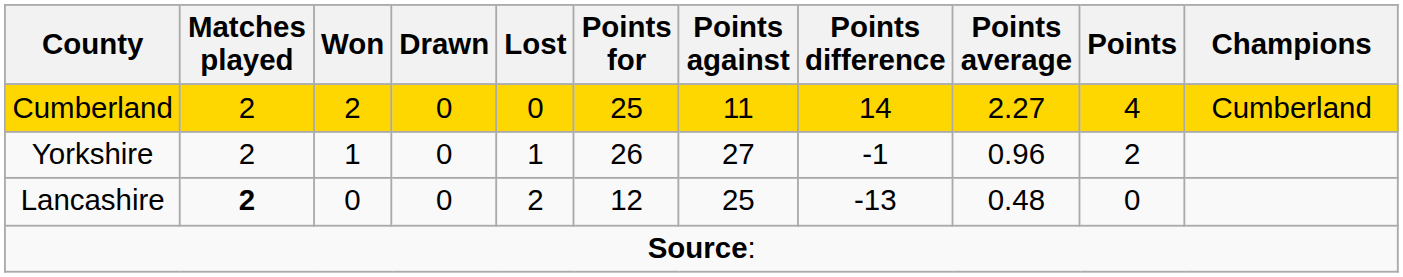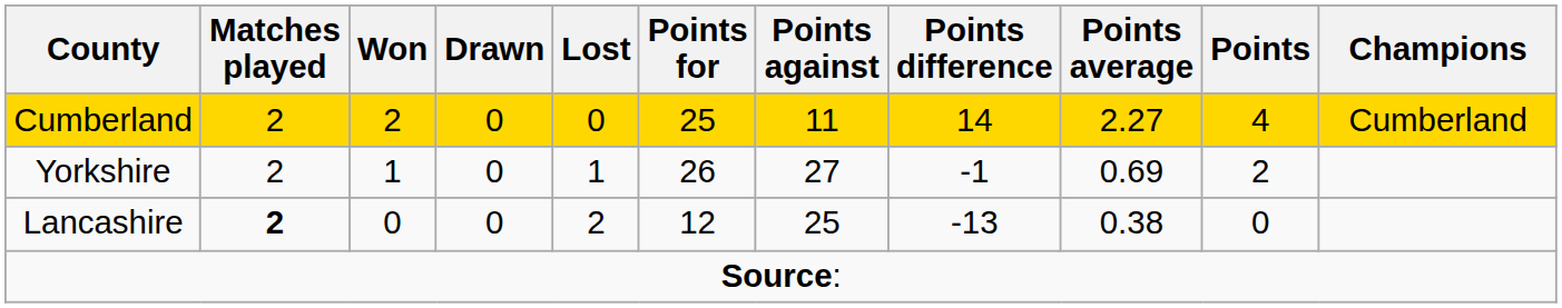 <table class="wikitable plainrowheaders" style="text-align: center; width: 60%">
 <tr>
 <th scope="col" style="width: 5%;">County</th>
 <th scope="col" style="width: 5%;">Matches played</th>
 <th scope="col" style="width: 5%;">Won</th>
 <th scope="col" style="width: 5%;">Drawn</th>
 <th scope="col" style="width: 5%;">Lost</th>
 <th scope="col" style="width: 5%;">Points for</th>
 <th scope="col" style="width: 5%;">Points against</th>
 <th scope="col" style="width: 5%;">Points difference</th>
 <th scope="col" style="width: 5%;">Points average</th>
 <th scope="col" style="width: 5%;">Points</th>
 <th scope="col" style="width: 15%;">Champions</th>
 </tr>
 <tr style="background: gold;">
 <td>Cumberland</td>
 <td>2</td>
 <td>2</td>
 <td>0</td>
 <td>0</td>
 <td>25</td>
 <td>11</td>
 <td>14</td>
 <td>2.27</td>
 <td>4</td>
 <td>Cumberland</td>
 </tr>
 <tr>
 <td>Yorkshire</td>
 <td>2</td>
 <td>1</td>
 <td>0</td>
 <td>1</td>
 <td>26</td>
 <td>27</td>
 <td>-1</td>
-<td>0.96</td>
+<td>0.69</td>
 <td>2</td>
 <td></td>
 </tr>
 <tr>
 <td>Lancashire</td>
 <td><strong>2</strong></td>
 <td>0</td>
 <td>0</td>
 <td>2</td>
 <td>12</td>
 <td>25</td>
 <td>-13</td>
-<td>0.48</td>
+<td>0.38</td>
 <td>0</td>
 <td></td>
 </tr>
 <tr>
 <td colspan="11"><strong>Source</strong>:</td>
 </tr>
 </table>
